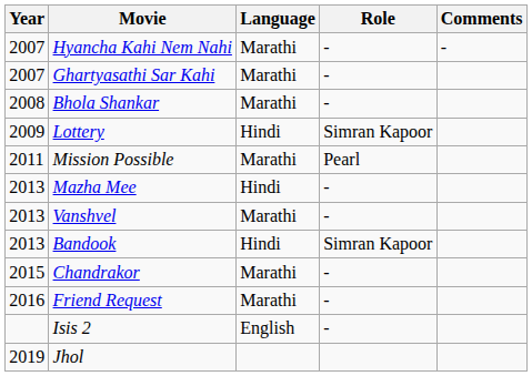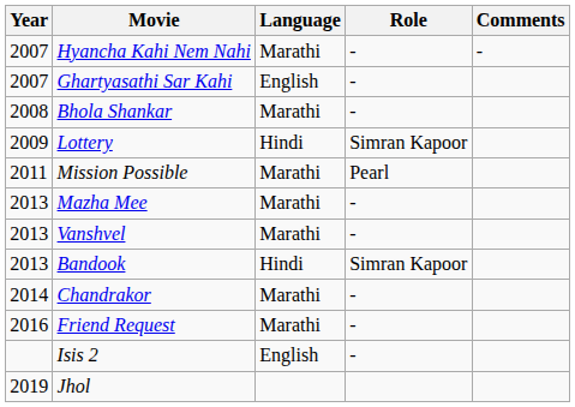 <table class="wikitable sortable">
 <tr>
 <th>Year</th>
 <th>Movie</th>
 <th>Language</th>
 <th>Role</th>
 <th>Comments</th>
 </tr>
 <tr>
 <td>2007</td>
 <td><em><a href='#'>Hyancha Kahi Nem Nahi</a></em></td>
 <td>Marathi</td>
 <td>-</td>
 <td>-</td>
 </tr>
 <tr>
 <td>2007</td>
 <td><em><a href='#'>Ghartyasathi Sar Kahi</a></em></td>
-<td>Marathi</td>
+<td>English</td>
 <td>-</td>
 <td></td>
 </tr>
 <tr>
 <td>2008</td>
 <td><em><a href='#'>Bhola Shankar</a></em></td>
 <td>Marathi</td>
 <td>-</td>
 <td></td>
 </tr>
 <tr>
 <td>2009</td>
 <td><em><a href='#'>Lottery</a></em></td>
 <td>Hindi</td>
 <td>Simran Kapoor</td>
 <td></td>
 </tr>
 <tr>
 <td>2011</td>
 <td><em>Mission Possible</em></td>
 <td>Marathi</td>
 <td>Pearl</td>
 <td></td>
 </tr>
 <tr>
 <td>2013</td>
 <td><em><a href='#'>Mazha Mee</a></em></td>
-<td>Hindi</td>
+<td>Marathi</td>
 <td>-</td>
 <td></td>
 </tr>
 <tr>
 <td>2013</td>
 <td><em><a href='#'>Vanshvel</a></em></td>
 <td>Marathi</td>
 <td>-</td>
 <td></td>
 </tr>
 <tr>
 <td>2013</td>
 <td><em><a href='#'>Bandook</a></em></td>
 <td>Hindi</td>
 <td>Simran Kapoor</td>
 <td></td>
 </tr>
 <tr>
-<td>2015</td>
+<td>2014</td>
 <td><em><a href='#'>Chandrakor</a></em></td>
 <td>Marathi</td>
 <td>-</td>
 <td></td>
 </tr>
 <tr>
 <td>2016</td>
 <td><em><a href='#'>Friend Request</a></em></td>
 <td>Marathi</td>
 <td>-</td>
 <td></td>
 </tr>
 <tr>
 <td></td>
 <td><em>Isis 2</em></td>
 <td>English</td>
 <td>-</td>
 <td></td>
 </tr>
 <tr>
 <td>2019</td>
 <td><em>Jhol</em></td>
 <td></td>
 <td></td>
 <td></td>
 </tr>
 <tr>
 </tr>
 </table>
